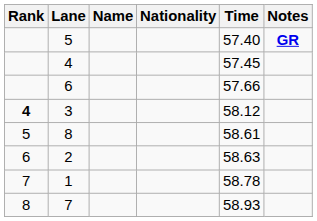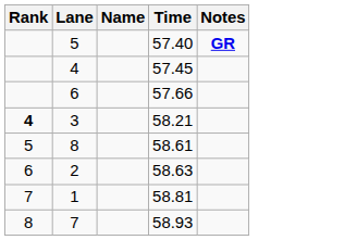 <table class="wikitable sortable" style="text-align:center">
 <tr>
 <th>Rank</th>
 <th>Lane</th>
 <th>Name</th>
-<th>Nationality</th>
 <th>Time</th>
 <th>Notes</th>
 </tr>
 <tr>
 <td></td>
 <td>5</td>
-<td align=left></td>
 <td align=left></td>
 <td>57.40</td>
 <td><strong><a href='#'>GR</a></strong></td>
 </tr>
 <tr>
 <td></td>
 <td>4</td>
 <td align=left></td>
-<td align=left></td>
 <td>57.45</td>
 <td></td>
 </tr>
 <tr>
 <td></td>
 <td>6</td>
-<td align=left></td>
 <td align=left></td>
 <td>57.66</td>
 <td></td>
 </tr>
 <tr>
 <td><strong>4</strong></td>
 <td>3</td>
 <td align=left></td>
-<td align=left></td>
-<td>58.12</td>
+<td>58.21</td>
 <td></td>
 </tr>
 <tr>
 <td>5</td>
 <td>8</td>
-<td align=left></td>
 <td align=left></td>
 <td>58.61</td>
 <td></td>
 </tr>
 <tr>
 <td>6</td>
 <td>2</td>
 <td align=left></td>
-<td align=left></td>
 <td>58.63</td>
 <td></td>
 </tr>
 <tr>
 <td>7</td>
 <td>1</td>
 <td align=left></td>
-<td align=left></td>
-<td>58.78</td>
+<td>58.81</td>
 <td></td>
 </tr>
 <tr>
 <td>8</td>
 <td>7</td>
 <td align=left></td>
-<td align=left></td>
 <td>58.93</td>
 <td></td>
 </tr>
 </table>
